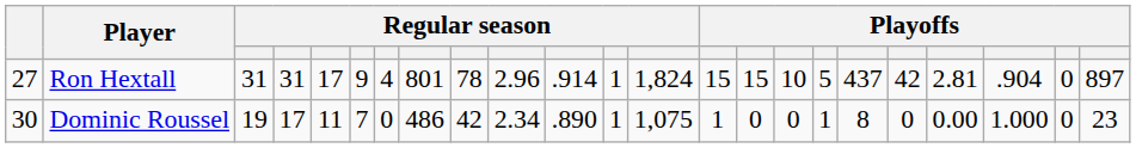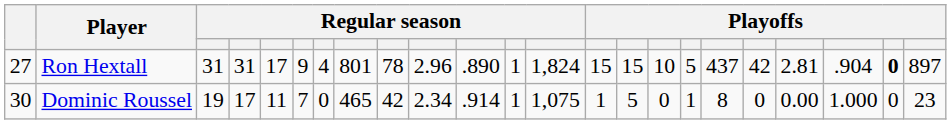 <table class="wikitable plainrowheaders" style="text-align:center;">
 <tr>
 <th scope="col" rowspan="2"></th>
 <th scope="col" rowspan="2">Player</th>
 <th scope=colgroup colspan=11>Regular season</th>
 <th scope=colgroup colspan=10>Playoffs</th>
 </tr>
 <tr>
 <th scope="col"></th>
 <th scope="col"></th>
 <th scope="col"></th>
 <th scope="col"></th>
 <th scope="col"></th>
 <th scope="col"></th>
 <th scope="col"></th>
 <th scope="col"></th>
 <th scope="col"></th>
 <th scope="col"></th>
 <th scope="col"></th>
 <th scope="col"></th>
 <th scope="col"></th>
 <th scope="col"></th>
 <th scope="col"></th>
 <th scope="col"></th>
 <th scope="col"></th>
 <th scope="col"></th>
 <th scope="col"></th>
 <th scope="col"></th>
 <th scope="col"></th>
 </tr>
 <tr>
 <td scope="row">27</td>
 <td align="left"><a href='#'>Ron Hextall</a></td>
 <td>31</td>
 <td>31</td>
 <td>17</td>
 <td>9</td>
 <td>4</td>
 <td>801</td>
 <td>78</td>
 <td>2.96</td>
-<td>.914</td>
+<td>.890</td>
 <td>1</td>
 <td>1,824</td>
 <td>15</td>
 <td>15</td>
 <td>10</td>
 <td>5</td>
 <td>437</td>
 <td>42</td>
 <td>2.81</td>
 <td>.904</td>
-<td>0</td>
+<td><strong>0</strong></td>
 <td>897</td>
 </tr>
 <tr>
 <td scope="row">30</td>
 <td align="left"><a href='#'>Dominic Roussel</a></td>
 <td>19</td>
 <td>17</td>
 <td>11</td>
 <td>7</td>
 <td>0</td>
-<td>486</td>
+<td>465</td>
 <td>42</td>
 <td>2.34</td>
-<td>.890</td>
+<td>.914</td>
 <td>1</td>
 <td>1,075</td>
 <td>1</td>
-<td>0</td>
+<td>5</td>
 <td>0</td>
 <td>1</td>
 <td>8</td>
 <td>0</td>
 <td>0.00</td>
 <td>1.000</td>
 <td>0</td>
 <td>23</td>
 </tr>
 </table>
